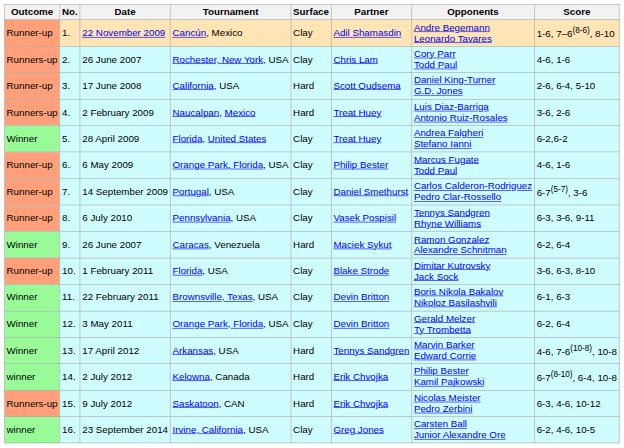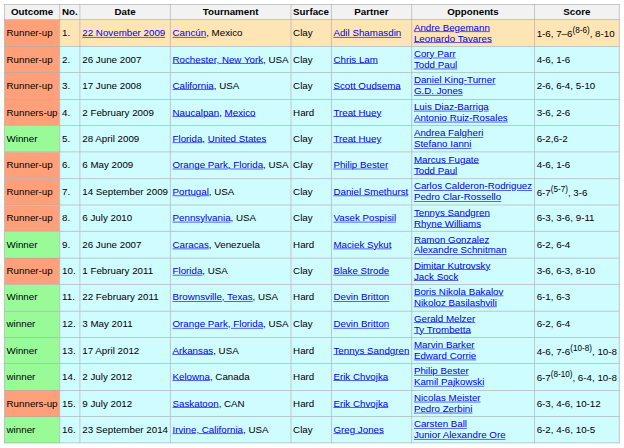 <table class="wikitable">
 <tr>
 <th>Outcome</th>
 <th>No.</th>
 <th>Date</th>
 <th>Tournament</th>
 <th>Surface</th>
 <th>Partner</th>
 <th>Opponents</th>
 <th>Score</th>
 </tr>
 <tr bgcolor=moccasin>
 <td bgcolor=FFA07A>Runner-up</td>
 <td>1.</td>
 <td><a href='#'>22 November 2009</a></td>
 <td><a href='#'>Cancún</a>, Mexico</td>
 <td>Clay</td>
 <td> <a href='#'>Adil Shamasdin</a></td>
 <td> <a href='#'>Andre Begemann</a><br> <a href='#'>Leonardo Tavares</a></td>
 <td>1-6, 7–6<sup>(8-6)</sup>, 8-10</td>
 </tr>
 <tr bgcolor=cffcff>
-<td bgcolor=FFA07A>Runners-up</td>
+<td bgcolor=FFA07A>Runner-up</td>
 <td>2.</td>
 <td>26 June 2007</td>
 <td><a href='#'>Rochester, New York</a>, USA</td>
 <td>Clay</td>
 <td> <a href='#'>Chris Lam</a></td>
 <td> <a href='#'>Cory Parr</a><br> <a href='#'>Todd Paul</a></td>
 <td>4-6, 1-6</td>
 </tr>
 <tr bgcolor=cffcff>
 <td bgcolor=FFA07A>Runner-up</td>
 <td>3.</td>
 <td>17 June 2008</td>
 <td><a href='#'>California</a>, USA</td>
-<td>Hard</td>
+<td>Clay</td>
 <td> <a href='#'>Scott Oudsema</a></td>
 <td> <a href='#'>Daniel King-Turner</a><br> <a href='#'>G.D. Jones</a></td>
 <td>2-6, 6-4, 5-10</td>
 </tr>
 <tr bgcolor=cffcff>
 <td bgcolor=FFA07A>Runners-up</td>
 <td>4.</td>
 <td>2 February 2009</td>
 <td><a href='#'>Naucalpan</a>, <a href='#'>Mexico</a></td>
 <td>Hard</td>
 <td> <a href='#'>Treat Huey</a></td>
 <td> <a href='#'>Luis Diaz-Barriga</a><br> <a href='#'>Antonio Ruiz-Rosales</a></td>
 <td>3-6, 2-6</td>
 </tr>
 <tr bgcolor=cffcff>
 <td bgcolor=98FB98>Winner</td>
 <td>5.</td>
 <td>28 April 2009</td>
 <td><a href='#'>Florida</a>, <a href='#'>United States</a></td>
 <td>Clay</td>
 <td> <a href='#'>Treat Huey</a></td>
 <td> <a href='#'>Andrea Falgheri</a><br> <a href='#'>Stefano Ianni</a></td>
 <td>6-2,6-2</td>
 </tr>
 <tr bgcolor=cffcff>
 <td bgcolor=FFA07A>Runner-up</td>
 <td>6.</td>
 <td>6 May 2009</td>
 <td><a href='#'>Orange Park, Florida</a>, USA</td>
 <td>Clay</td>
 <td> <a href='#'>Philip Bester</a></td>
 <td> <a href='#'>Marcus Fugate</a><br> <a href='#'>Todd Paul</a></td>
 <td>4-6, 1-6</td>
 </tr>
 <tr bgcolor=cffcff>
 <td bgcolor=FFA07A>Runner-up</td>
 <td>7.</td>
 <td>14 September 2009</td>
 <td><a href='#'>Portugal</a>, USA</td>
 <td>Clay</td>
 <td> <a href='#'>Daniel Smethurst</a></td>
 <td> <a href='#'>Carlos Calderon-Rodriguez</a><br> <a href='#'>Pedro Clar-Rossello</a></td>
 <td>6-7<sup>(5-7)</sup>, 3-6</td>
 </tr>
 <tr bgcolor=cffcff>
 <td bgcolor=FFA07A>Runner-up</td>
 <td>8.</td>
 <td>6 July 2010</td>
 <td><a href='#'>Pennsylvania</a>, USA</td>
 <td>Clay</td>
 <td> <a href='#'>Vasek Pospisil</a></td>
 <td> <a href='#'>Tennys Sandgren</a><br> <a href='#'>Rhyne Williams</a></td>
 <td>6-3, 3-6, 9-11</td>
 </tr>
 <tr bgcolor=cffcff>
 <td bgcolor=98FB98>Winner</td>
 <td>9.</td>
 <td>26 June 2007</td>
 <td><a href='#'>Caracas</a>, Venezuela</td>
 <td>Hard</td>
 <td> <a href='#'>Maciek Sykut</a></td>
 <td> <a href='#'>Ramon Gonzalez</a><br> <a href='#'>Alexandre Schnitman</a></td>
 <td>6-2, 6-4</td>
 </tr>
 <tr bgcolor=cffcff>
 <td bgcolor=FFA07A>Runner-up</td>
 <td>10.</td>
 <td>1 February 2011</td>
 <td><a href='#'>Florida</a>, USA</td>
 <td>Clay</td>
 <td> <a href='#'>Blake Strode</a></td>
 <td> <a href='#'>Dimitar Kutrovsky</a><br> <a href='#'>Jack Sock</a></td>
 <td>3-6, 6-3, 8-10</td>
 </tr>
 <tr bgcolor=cffcff>
 <td bgcolor=98FB98>Winner</td>
 <td>11.</td>
 <td>22 February 2011</td>
 <td><a href='#'>Brownsville, Texas</a>, USA</td>
-<td>Clay</td>
+<td>Hard</td>
 <td> <a href='#'>Devin Britton</a></td>
 <td> <a href='#'>Boris Nikola Bakalov</a><br> <a href='#'>Nikoloz Basilashvili</a></td>
 <td>6-1, 6-3</td>
 </tr>
 <tr bgcolor=cffcff>
-<td bgcolor=98FB98>Winner</td>
+<td bgcolor=98FB98>winner</td>
 <td>12.</td>
 <td>3 May 2011</td>
 <td><a href='#'>Orange Park, Florida</a>, USA</td>
 <td>Clay</td>
 <td> <a href='#'>Devin Britton</a></td>
 <td> <a href='#'>Gerald Melzer</a><br> <a href='#'>Ty Trombetta</a></td>
 <td>6-2, 6-4</td>
 </tr>
 <tr bgcolor=cffcff>
 <td bgcolor=98FB98>Winner</td>
 <td>13.</td>
 <td>17 April 2012</td>
 <td><a href='#'>Arkansas</a>, USA</td>
 <td>Hard</td>
 <td> <a href='#'>Tennys Sandgren</a></td>
 <td> <a href='#'>Marvin Barker</a><br> <a href='#'>Edward Corrie</a></td>
 <td>4-6, 7-6<sup>(10-8)</sup>, 10-8</td>
 </tr>
 <tr bgcolor=cffcff>
 <td bgcolor=98FB98>winner</td>
 <td>14.</td>
 <td>2 July 2012</td>
 <td><a href='#'>Kelowna</a>, Canada</td>
 <td>Hard</td>
 <td> <a href='#'>Erik Chvojka</a></td>
 <td> <a href='#'>Philip Bester</a><br> <a href='#'>Kamil Pajkowski</a></td>
 <td>6-7<sup>(8-10)</sup>, 6-4, 10-8</td>
 </tr>
 <tr bgcolor=cffcff>
 <td bgcolor=FFA07A>Runners-up</td>
 <td>15.</td>
 <td>9 July 2012</td>
 <td><a href='#'>Saskatoon</a>, CAN</td>
 <td>Hard</td>
 <td> <a href='#'>Erik Chvojka</a></td>
 <td> <a href='#'>Nicolas Meister</a><br> <a href='#'>Pedro Zerbini</a></td>
 <td>6-3, 4-6, 10-12</td>
 </tr>
 <tr bgcolor=cffcff>
 <td bgcolor=98FB98>winner</td>
 <td>16.</td>
 <td>23 September 2014</td>
 <td><a href='#'>Irvine, California</a>, USA</td>
 <td>Clay</td>
 <td> <a href='#'>Greg Jones</a></td>
 <td> <a href='#'>Carsten Ball</a><br> <a href='#'>Junior Alexandre Ore</a></td>
 <td>6-2, 4-6, 10-5</td>
 </tr>
 </table>
